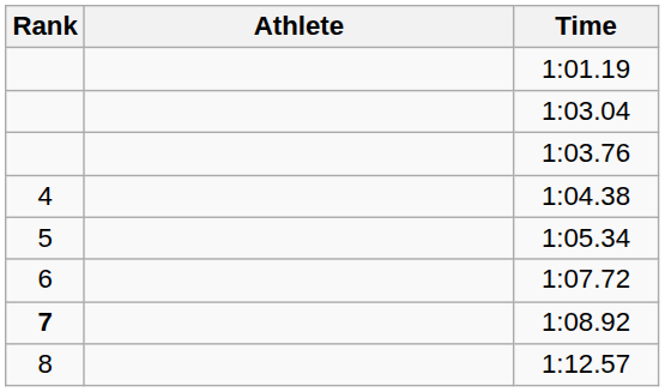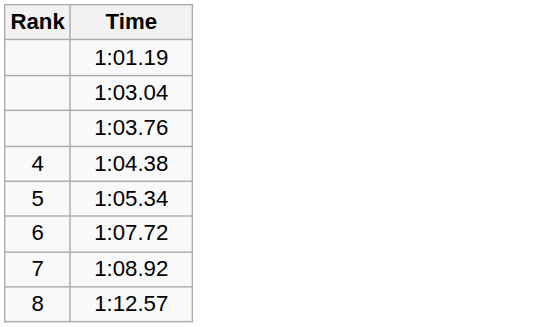 <table class=wikitable style="text-align:center">
 <tr>
 <th width=40>Rank</th>
-<th width=250>Athlete</th>
 <th width=80>Time</th>
 </tr>
 <tr>
 <td></td>
-<td align=left></td>
 <td>1:01.19</td>
 </tr>
 <tr>
 <td></td>
-<td align=left></td>
 <td>1:03.04</td>
 </tr>
 <tr>
 <td></td>
-<td align=left></td>
 <td>1:03.76</td>
 </tr>
 <tr>
 <td>4</td>
-<td align=left></td>
 <td>1:04.38</td>
 </tr>
 <tr>
 <td>5</td>
-<td align=left></td>
 <td>1:05.34</td>
 </tr>
 <tr>
 <td>6</td>
-<td align=left></td>
 <td>1:07.72</td>
 </tr>
 <tr>
-<td><strong>7</strong></td>
-<td align=left></td>
+<td>7</td>
 <td>1:08.92</td>
 </tr>
 <tr>
 <td>8</td>
-<td align=left></td>
 <td>1:12.57</td>
 </tr>
 </table>
